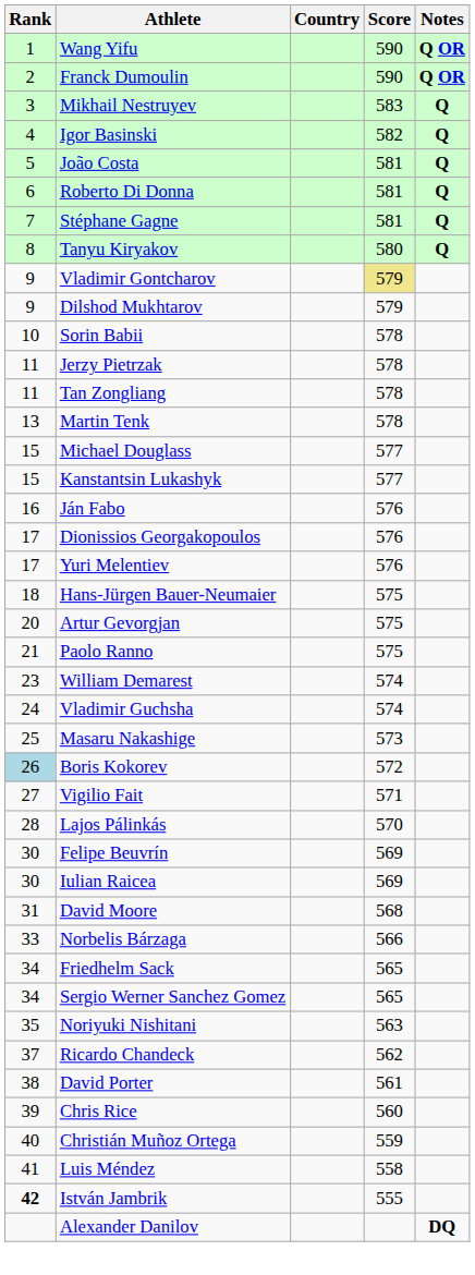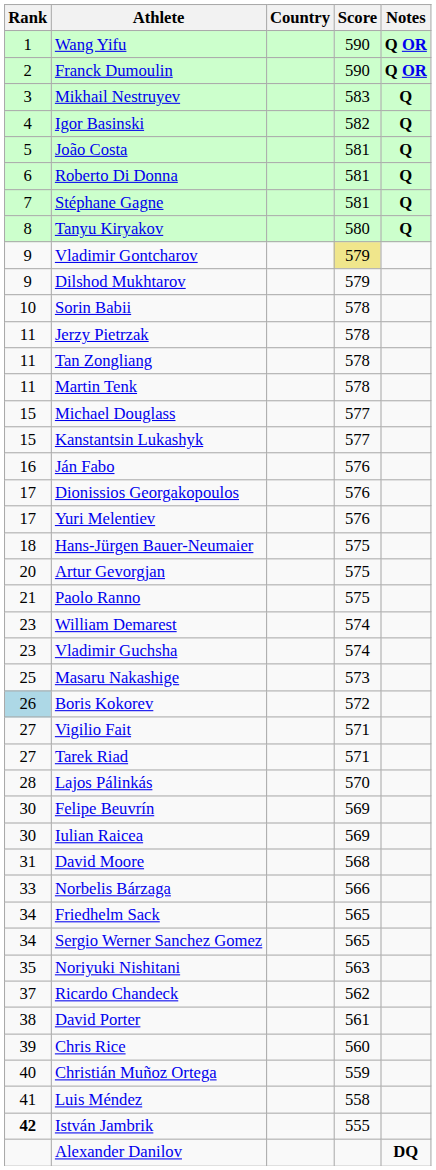 <table class="wikitable sortable" style="text-align: center">
 <tr>
 <th>Rank</th>
 <th>Athlete</th>
 <th>Country</th>
 <th>Score</th>
 <th>Notes</th>
 </tr>
 <tr bgcolor=#ccffcc>
 <td>1</td>
 <td align=left><a href='#'>Wang Yifu</a></td>
 <td align=left></td>
 <td>590</td>
 <td><strong>Q <a href='#'>OR</a></strong></td>
 </tr>
 <tr bgcolor=#ccffcc>
 <td>2</td>
 <td align=left><a href='#'>Franck Dumoulin</a></td>
 <td align=left></td>
 <td>590</td>
 <td><strong>Q <a href='#'>OR</a></strong></td>
 </tr>
 <tr bgcolor=#ccffcc>
 <td>3</td>
 <td align=left><a href='#'>Mikhail Nestruyev</a></td>
 <td align=left></td>
 <td>583</td>
 <td><strong>Q</strong></td>
 </tr>
 <tr bgcolor=#ccffcc>
 <td>4</td>
 <td align=left><a href='#'>Igor Basinski</a></td>
 <td align=left></td>
 <td>582</td>
 <td><strong>Q</strong></td>
 </tr>
 <tr bgcolor=#ccffcc>
 <td>5</td>
 <td align=left><a href='#'>João Costa</a></td>
 <td align=left></td>
 <td>581</td>
 <td><strong>Q</strong></td>
 </tr>
 <tr bgcolor=#ccffcc>
 <td>6</td>
 <td align=left><a href='#'>Roberto Di Donna</a></td>
 <td align=left></td>
 <td>581</td>
 <td><strong>Q</strong></td>
 </tr>
 <tr bgcolor=#ccffcc>
 <td>7</td>
 <td align=left><a href='#'>Stéphane Gagne</a></td>
 <td align=left></td>
 <td>581</td>
 <td><strong>Q</strong></td>
 </tr>
 <tr bgcolor=#ccffcc>
 <td>8</td>
 <td align=left><a href='#'>Tanyu Kiryakov</a></td>
 <td align=left></td>
 <td>580</td>
 <td><strong>Q</strong></td>
 </tr>
 <tr>
 <td>9</td>
 <td align=left><a href='#'>Vladimir Gontcharov</a></td>
 <td align=left></td>
 <td style="background: khaki;">579</td>
 <td></td>
 </tr>
 <tr>
 <td>9</td>
 <td align=left><a href='#'>Dilshod Mukhtarov</a></td>
 <td align=left></td>
 <td>579</td>
 <td></td>
 </tr>
 <tr>
 <td>10</td>
 <td align=left><a href='#'>Sorin Babii</a></td>
 <td align=left></td>
 <td>578</td>
 <td></td>
 </tr>
 <tr>
 <td>11</td>
 <td align=left><a href='#'>Jerzy Pietrzak</a></td>
 <td align=left></td>
 <td>578</td>
 <td></td>
 </tr>
 <tr>
 <td>11</td>
 <td align=left><a href='#'>Tan Zongliang</a></td>
 <td align=left></td>
 <td>578</td>
 <td></td>
 </tr>
 <tr>
-<td>13</td>
+<td>11</td>
 <td align=left><a href='#'>Martin Tenk</a></td>
 <td align=left></td>
 <td>578</td>
 <td></td>
 </tr>
 <tr>
 <td>15</td>
 <td align=left><a href='#'>Michael Douglass</a></td>
 <td align=left></td>
 <td>577</td>
 <td></td>
 </tr>
 <tr>
 <td>15</td>
 <td align=left><a href='#'>Kanstantsin Lukashyk</a></td>
 <td align=left></td>
 <td>577</td>
 <td></td>
 </tr>
 <tr>
 <td>16</td>
 <td align=left><a href='#'>Ján Fabo</a></td>
 <td align=left></td>
 <td>576</td>
 <td></td>
 </tr>
 <tr>
 <td>17</td>
 <td align=left><a href='#'>Dionissios Georgakopoulos</a></td>
 <td align=left></td>
 <td>576</td>
 <td></td>
 </tr>
 <tr>
 <td>17</td>
 <td align=left><a href='#'>Yuri Melentiev</a></td>
 <td align=left></td>
 <td>576</td>
 <td></td>
 </tr>
 <tr>
 <td>18</td>
 <td align=left><a href='#'>Hans-Jürgen Bauer-Neumaier</a></td>
 <td align=left></td>
 <td>575</td>
 <td></td>
 </tr>
 <tr>
 <td>20</td>
 <td align=left><a href='#'>Artur Gevorgjan</a></td>
 <td align=left></td>
 <td>575</td>
 <td></td>
 </tr>
 <tr>
 <td>21</td>
 <td align=left><a href='#'>Paolo Ranno</a></td>
 <td align=left></td>
 <td>575</td>
 <td></td>
 </tr>
 <tr>
 <td>23</td>
 <td align=left><a href='#'>William Demarest</a></td>
 <td align=left></td>
 <td>574</td>
 <td></td>
 </tr>
 <tr>
-<td>24</td>
+<td>23</td>
 <td align=left><a href='#'>Vladimir Guchsha</a></td>
 <td align=left></td>
 <td>574</td>
 <td></td>
 </tr>
 <tr>
 <td>25</td>
 <td align=left><a href='#'>Masaru Nakashige</a></td>
 <td align=left></td>
 <td>573</td>
 <td></td>
 </tr>
 <tr>
 <td style="background: lightblue;">26</td>
 <td align=left><a href='#'>Boris Kokorev</a></td>
 <td align=left></td>
 <td>572</td>
 <td></td>
 </tr>
 <tr>
 <td>27</td>
 <td align=left><a href='#'>Vigilio Fait</a></td>
+<td align=left></td>
+<td>571</td>
+<td></td>
+</tr>
+<tr>
+<td>27</td>
+<td align=left><a href='#'>Tarek Riad</a></td>
 <td align=left></td>
 <td>571</td>
 <td></td>
 </tr>
 <tr>
 <td>28</td>
 <td align=left><a href='#'>Lajos Pálinkás</a></td>
 <td align=left></td>
 <td>570</td>
 <td></td>
 </tr>
 <tr>
 <td>30</td>
 <td align=left><a href='#'>Felipe Beuvrín</a></td>
 <td align=left></td>
 <td>569</td>
 <td></td>
 </tr>
 <tr>
 <td>30</td>
 <td align=left><a href='#'>Iulian Raicea</a></td>
 <td align=left></td>
 <td>569</td>
 <td></td>
 </tr>
 <tr>
 <td>31</td>
 <td align=left><a href='#'>David Moore</a></td>
 <td align=left></td>
 <td>568</td>
 <td></td>
 </tr>
 <tr>
 <td>33</td>
 <td align=left><a href='#'>Norbelis Bárzaga</a></td>
 <td align=left></td>
 <td>566</td>
 <td></td>
 </tr>
 <tr>
 <td>34</td>
 <td align=left><a href='#'>Friedhelm Sack</a></td>
 <td align=left></td>
 <td>565</td>
 <td></td>
 </tr>
 <tr>
 <td>34</td>
 <td align=left><a href='#'>Sergio Werner Sanchez Gomez</a></td>
 <td align=left></td>
 <td>565</td>
 <td></td>
 </tr>
 <tr>
 <td>35</td>
 <td align=left><a href='#'>Noriyuki Nishitani</a></td>
 <td align=left></td>
 <td>563</td>
 <td></td>
 </tr>
 <tr>
 <td>37</td>
 <td align=left><a href='#'>Ricardo Chandeck</a></td>
 <td align=left></td>
 <td>562</td>
 <td></td>
 </tr>
 <tr>
 <td>38</td>
 <td align=left><a href='#'>David Porter</a></td>
 <td align=left></td>
 <td>561</td>
 <td></td>
 </tr>
 <tr>
 <td>39</td>
 <td align=left><a href='#'>Chris Rice</a></td>
 <td align=left></td>
 <td>560</td>
 <td></td>
 </tr>
 <tr>
 <td>40</td>
 <td align=left><a href='#'>Christián Muñoz Ortega</a></td>
 <td align=left></td>
 <td>559</td>
 <td></td>
 </tr>
 <tr>
 <td>41</td>
 <td align=left><a href='#'>Luis Méndez</a></td>
 <td align=left></td>
 <td>558</td>
 <td></td>
 </tr>
 <tr>
 <td><strong>42</strong></td>
 <td align=left><a href='#'>István Jambrik</a></td>
 <td align=left></td>
 <td>555</td>
 <td></td>
 </tr>
 <tr>
 <td></td>
 <td align=left><a href='#'>Alexander Danilov</a></td>
 <td align=left></td>
 <td></td>
 <td><strong>DQ</strong></td>
 </tr>
 </table>
